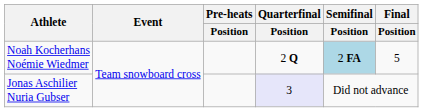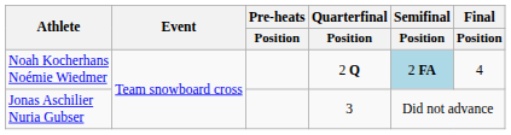 <table class="wikitable" style="font-size:90%">
 <tr>
 <th rowspan="2">Athlete</th>
 <th rowspan="2">Event</th>
 <th>Pre-heats</th>
 <th>Quarterfinal</th>
 <th>Semifinal</th>
 <th>Final</th>
 </tr>
 <tr style="font-size:95%">
 <th>Position</th>
 <th>Position</th>
 <th>Position</th>
 <th>Position</th>
 </tr>
 <tr align=center>
 <td align=left><a href='#'>Noah Kocherhans</a><br><a href='#'>Noémie Wiedmer</a></td>
 <td align=left rowspan=2><a href='#'>Team snowboard cross</a></td>
 <td></td>
 <td>2 <strong>Q</strong></td>
 <td style="background: lightblue;">2 <strong>FA</strong></td>
-<td>5</td>
+<td>4</td>
 </tr>
 <tr align=center>
 <td align=left><a href='#'>Jonas Aschilier</a><br><a href='#'>Nuria Gubser</a></td>
 <td></td>
-<td style="background: lavender;">3</td>
+<td>3</td>
 <td colspan=2>Did not advance</td>
 </tr>
 </table>
